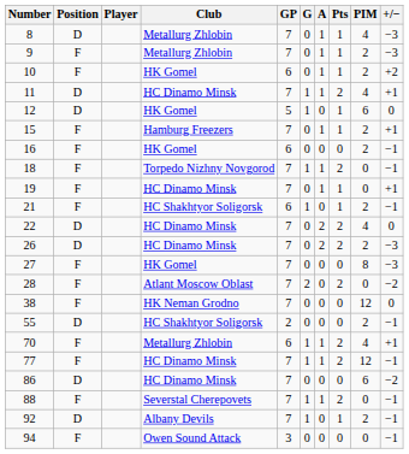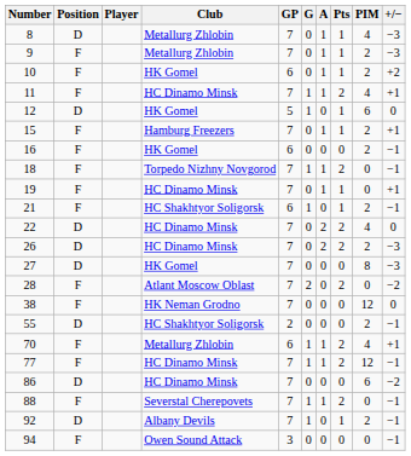 <table class="wikitable sortable" style="text-align: center;">
 <tr>
 <th>Number</th>
 <th>Position</th>
 <th>Player</th>
 <th>Club</th>
 <th>GP</th>
 <th>G</th>
 <th>A</th>
 <th>Pts</th>
 <th>PIM</th>
 <th>+/−</th>
 </tr>
 <tr>
 <td>8</td>
 <td>D</td>
 <td align=left></td>
 <td align=left> <a href='#'>Metallurg Zhlobin</a></td>
 <td>7</td>
 <td>0</td>
 <td>1</td>
 <td>1</td>
 <td>4</td>
 <td>−3</td>
 </tr>
 <tr>
 <td>9</td>
 <td>F</td>
 <td align=left></td>
 <td align=left> <a href='#'>Metallurg Zhlobin</a></td>
 <td>7</td>
 <td>0</td>
 <td>1</td>
 <td>1</td>
 <td>2</td>
 <td>−3</td>
 </tr>
 <tr>
 <td>10</td>
 <td>F</td>
 <td align=left></td>
 <td align=left> <a href='#'>HK Gomel</a></td>
 <td>6</td>
 <td>0</td>
 <td>1</td>
 <td>1</td>
 <td>2</td>
 <td>+2</td>
 </tr>
 <tr>
 <td>11</td>
-<td>D</td>
+<td>F</td>
 <td align=left></td>
 <td align=left> <a href='#'>HC Dinamo Minsk</a></td>
 <td>7</td>
 <td>1</td>
 <td>1</td>
 <td>2</td>
 <td>4</td>
 <td>+1</td>
 </tr>
 <tr>
 <td>12</td>
 <td>D</td>
 <td align=left></td>
 <td align=left> <a href='#'>HK Gomel</a></td>
 <td>5</td>
 <td>1</td>
 <td>0</td>
 <td>1</td>
 <td>6</td>
 <td>0</td>
 </tr>
 <tr>
 <td>15</td>
 <td>F</td>
 <td align=left></td>
 <td align=left> <a href='#'>Hamburg Freezers</a></td>
 <td>7</td>
 <td>0</td>
 <td>1</td>
 <td>1</td>
 <td>2</td>
 <td>+1</td>
 </tr>
 <tr>
 <td>16</td>
 <td>F</td>
 <td align=left></td>
 <td align=left> <a href='#'>HK Gomel</a></td>
 <td>6</td>
 <td>0</td>
 <td>0</td>
 <td>0</td>
 <td>2</td>
 <td>−1</td>
 </tr>
 <tr>
 <td>18</td>
 <td>F</td>
 <td align=left></td>
 <td align=left> <a href='#'>Torpedo Nizhny Novgorod</a></td>
 <td>7</td>
 <td>1</td>
 <td>1</td>
 <td>2</td>
 <td>0</td>
 <td>−1</td>
 </tr>
 <tr>
 <td>19</td>
 <td>F</td>
 <td align=left></td>
 <td align=left> <a href='#'>HC Dinamo Minsk</a></td>
 <td>7</td>
 <td>0</td>
 <td>1</td>
 <td>1</td>
 <td>0</td>
 <td>+1</td>
 </tr>
 <tr>
 <td>21</td>
 <td>F</td>
 <td align=left></td>
 <td align=left> <a href='#'>HC Shakhtyor Soligorsk</a></td>
 <td>6</td>
 <td>1</td>
 <td>0</td>
 <td>1</td>
 <td>2</td>
 <td>−1</td>
 </tr>
 <tr>
 <td>22</td>
 <td>D</td>
 <td align=left></td>
 <td align=left> <a href='#'>HC Dinamo Minsk</a></td>
 <td>7</td>
 <td>0</td>
 <td>2</td>
 <td>2</td>
 <td>4</td>
 <td>0</td>
 </tr>
 <tr>
 <td>26</td>
 <td>D</td>
 <td align=left></td>
 <td align=left> <a href='#'>HC Dinamo Minsk</a></td>
 <td>7</td>
 <td>0</td>
 <td>2</td>
 <td>2</td>
 <td>2</td>
 <td>−3</td>
 </tr>
 <tr>
 <td>27</td>
-<td>F</td>
+<td>D</td>
 <td align=left></td>
 <td align=left> <a href='#'>HK Gomel</a></td>
 <td>7</td>
 <td>0</td>
 <td>0</td>
 <td>0</td>
 <td>8</td>
 <td>−3</td>
 </tr>
 <tr>
 <td>28</td>
 <td>F</td>
 <td align=left></td>
 <td align=left> <a href='#'>Atlant Moscow Oblast</a></td>
 <td>7</td>
 <td>2</td>
 <td>0</td>
 <td>2</td>
 <td>0</td>
 <td>−2</td>
 </tr>
 <tr>
 <td>38</td>
 <td>F</td>
 <td align=left></td>
 <td align=left> <a href='#'>HK Neman Grodno</a></td>
 <td>7</td>
 <td>0</td>
 <td>0</td>
 <td>0</td>
 <td>12</td>
 <td>0</td>
 </tr>
 <tr>
 <td>55</td>
 <td>D</td>
 <td align=left></td>
 <td align=left> <a href='#'>HC Shakhtyor Soligorsk</a></td>
 <td>2</td>
 <td>0</td>
 <td>0</td>
 <td>0</td>
 <td>2</td>
 <td>−1</td>
 </tr>
 <tr>
 <td>70</td>
 <td>F</td>
 <td align=left></td>
 <td align=left> <a href='#'>Metallurg Zhlobin</a></td>
 <td>6</td>
 <td>1</td>
 <td>1</td>
 <td>2</td>
 <td>4</td>
 <td>+1</td>
 </tr>
 <tr>
 <td>77</td>
 <td>F</td>
 <td align=left></td>
 <td align=left> <a href='#'>HC Dinamo Minsk</a></td>
 <td>7</td>
 <td>1</td>
 <td>1</td>
 <td>2</td>
 <td>12</td>
 <td>−1</td>
 </tr>
 <tr>
 <td>86</td>
 <td>D</td>
 <td align=left></td>
 <td align=left> <a href='#'>HC Dinamo Minsk</a></td>
 <td>7</td>
 <td>0</td>
 <td>0</td>
 <td>0</td>
 <td>6</td>
 <td>−2</td>
 </tr>
 <tr>
 <td>88</td>
 <td>F</td>
 <td align=left></td>
 <td align=left> <a href='#'>Severstal Cherepovets</a></td>
 <td>7</td>
 <td>1</td>
 <td>1</td>
 <td>2</td>
 <td>0</td>
 <td>−1</td>
 </tr>
 <tr>
 <td>92</td>
 <td>D</td>
 <td align=left></td>
 <td align=left> <a href='#'>Albany Devils</a></td>
 <td>7</td>
 <td>1</td>
 <td>0</td>
 <td>1</td>
 <td>2</td>
 <td>−1</td>
 </tr>
 <tr>
 <td>94</td>
 <td>F</td>
 <td align=left></td>
 <td align=left> <a href='#'>Owen Sound Attack</a></td>
 <td>3</td>
 <td>0</td>
 <td>0</td>
 <td>0</td>
 <td>0</td>
 <td>−1</td>
 </tr>
 </table>
